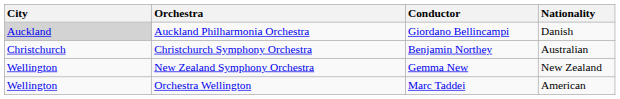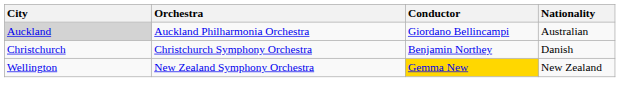 <table class="wikitable">
 <tr>
 <td style="width: 200px; background: #f2f2f2"><strong>City</strong></td>
 <td style="width: 350px; background: #f2f2f2"><strong>Orchestra</strong></td>
 <td style="width: 180px; background: #f2f2f2"><strong>Conductor</strong></td>
 <td style="width: 100px; background: #f2f2f2"><strong>Nationality</strong></td>
 </tr>
 <tr>
 <td style="background: lightgrey;"><a href='#'>Auckland</a></td>
 <td><a href='#'>Auckland Philharmonia Orchestra</a></td>
 <td><a href='#'>Giordano Bellincampi</a></td>
-<td>Danish</td>
+<td>Australian</td>
 </tr>
 <tr>
 <td><a href='#'>Christchurch</a></td>
 <td><a href='#'>Christchurch Symphony Orchestra</a></td>
 <td><a href='#'>Benjamin Northey</a></td>
-<td>Australian</td>
+<td>Danish</td>
 </tr>
 <tr>
 <td><a href='#'>Wellington</a></td>
 <td><a href='#'>New Zealand Symphony Orchestra</a></td>
-<td><a href='#'>Gemma New</a></td>
+<td style="background: gold;"><a href='#'>Gemma New</a></td>
 <td>New Zealand</td>
 </tr>
-<tr>
-<td><a href='#'>Wellington</a></td>
-<td><a href='#'>Orchestra Wellington</a></td>
-<td><a href='#'>Marc Taddei</a></td>
-<td>American</td>
-</tr>
 </table>
